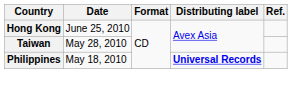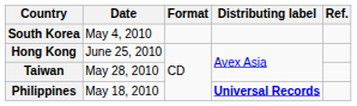 <table class="wikitable plainrowheaders">
 <tr>
 <th>Country</th>
 <th>Date</th>
 <th>Format</th>
 <th>Distributing label</th>
 <th>Ref.</th>
+</tr>
+<tr>
+<th scope="row">South Korea</th>
+<td>May 4, 2010</td>
+<td></td>
+<td></td>
+<td style="text-align:center;"></td>
 </tr>
 <tr>
 <th scope="row">Hong Kong</th>
 <td>June 25, 2010</td>
 <td rowspan="3">CD</td>
 <td rowspan="2"><a href='#'>Avex Asia</a></td>
 <td style="text-align:center;"></td>
 </tr>
 <tr>
 <th scope="row">Taiwan</th>
 <td>May 28, 2010</td>
 <td style="text-align:center;"></td>
 </tr>
 <tr>
 <th scope="row">Philippines</th>
 <td>May 18, 2010</td>
 <td><strong><a href='#'>Universal Records</a></strong></td>
 <td style="text-align:center;"></td>
 </tr>
 </table>
